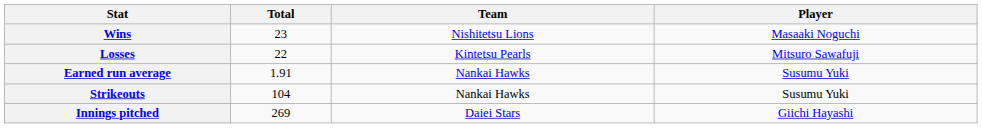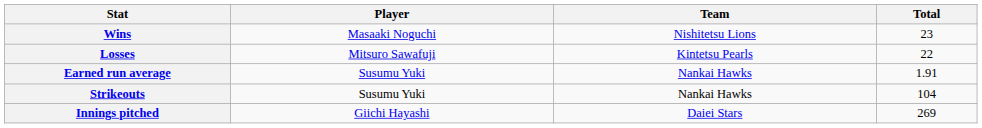 <table class="wikitable" style="text-align:center;">
 <tr>
 <th scope="col" width="7%">Stat</th>
+<th scope="col" width="10%">Player</th>
+<th scope="col" width="10%">Team</th>
 <th scope="col" width="3%">Total</th>
-<th scope="col" width="10%">Team</th>
-<th scope="col" width="10%">Player</th>
 </tr>
 <tr>
 <th scope="row" style="text-align:center;"><a href='#'>Wins</a></th>
+<td><a href='#'>Masaaki Noguchi</a></td>
+<td><a href='#'>Nishitetsu Lions</a></td>
 <td>23</td>
-<td><a href='#'>Nishitetsu Lions</a></td>
-<td><a href='#'>Masaaki Noguchi</a></td>
 </tr>
 <tr>
 <th scope="row" style="text-align:center;"><a href='#'>Losses</a></th>
+<td><a href='#'>Mitsuro Sawafuji</a></td>
+<td><a href='#'>Kintetsu Pearls</a></td>
 <td>22</td>
-<td><a href='#'>Kintetsu Pearls</a></td>
-<td><a href='#'>Mitsuro Sawafuji</a></td>
 </tr>
 <tr>
 <th scope="row" style="text-align:center;"><a href='#'>Earned run average</a></th>
+<td><a href='#'>Susumu Yuki</a></td>
+<td><a href='#'>Nankai Hawks</a></td>
 <td>1.91</td>
-<td><a href='#'>Nankai Hawks</a></td>
-<td><a href='#'>Susumu Yuki</a></td>
 </tr>
 <tr>
 <th scope="row" style="text-align:center;"><a href='#'>Strikeouts</a></th>
+<td>Susumu Yuki</td>
+<td>Nankai Hawks</td>
 <td>104</td>
-<td>Nankai Hawks</td>
-<td>Susumu Yuki</td>
 </tr>
 <tr>
 <th scope="row" style="text-align:center;"><a href='#'>Innings pitched</a></th>
+<td><a href='#'>Giichi Hayashi</a></td>
+<td><a href='#'>Daiei Stars</a></td>
 <td>269</td>
-<td><a href='#'>Daiei Stars</a></td>
-<td><a href='#'>Giichi Hayashi</a></td>
 </tr>
 </table>
